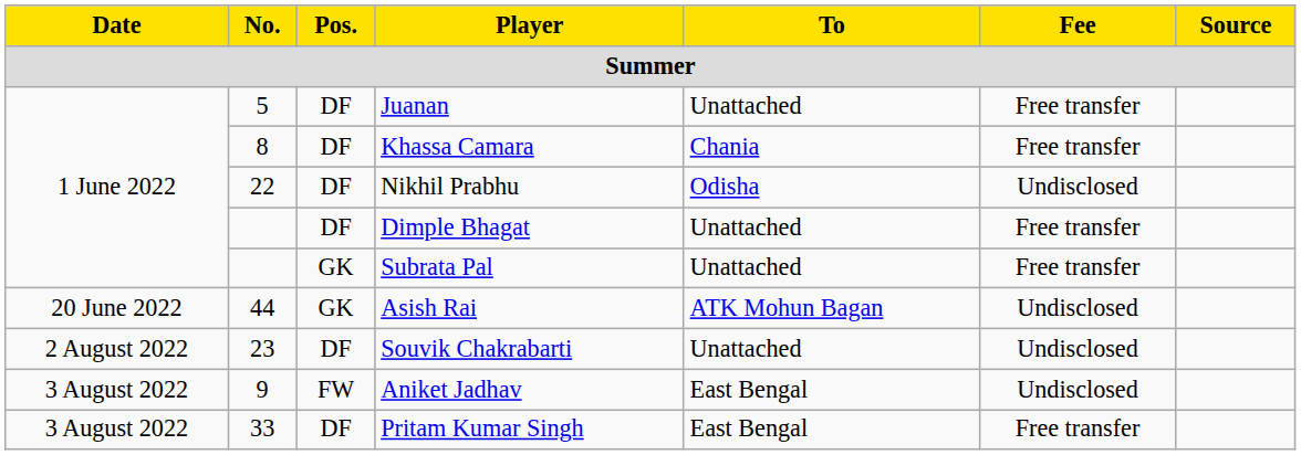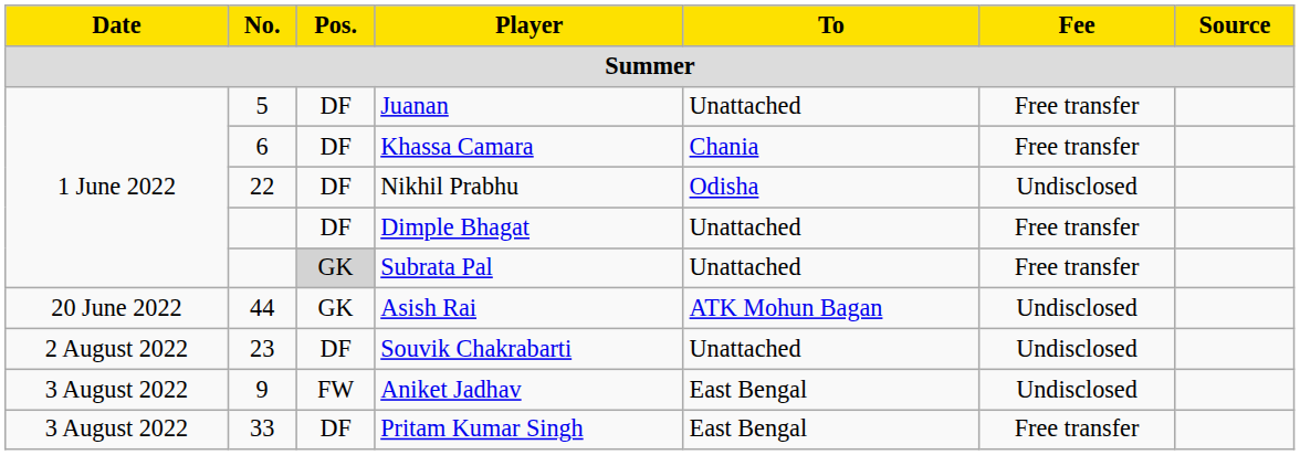 <table class="wikitable" style="text-align:center; font-size:90%; width:60%">
 <tr>
 <th style="background:#FDE100; color:#000000; text-align:center;">Date</th>
 <th style="background:#FDE100; color:#000000; text-align:center;">No.</th>
 <th style="background:#FDE100; color:#000000; text-align:center;">Pos.</th>
 <th style="background:#FDE100; color:#000000; text-align:center;">Player</th>
 <th style="background:#FDE100; color:#000000; text-align:center;">To</th>
 <th style="background:#FDE100; color:#000000; text-align:center;">Fee</th>
 <th style="background:#FDE100; color:#000000; text-align:center;">Source</th>
 </tr>
 <tr>
 <th colspan=8 style=background:#dcdcdc>Summer</th>
 </tr>
 <tr>
 <td rowspan="5">1 June 2022</td>
 <td>5</td>
 <td>DF</td>
 <td align="left"> <a href='#'>Juanan</a></td>
 <td align="left">Unattached</td>
 <td>Free transfer</td>
 <td></td>
 </tr>
 <tr>
-<td>8</td>
+<td>6</td>
 <td>DF</td>
 <td align="left"> <a href='#'>Khassa Camara</a></td>
 <td align="left"> <a href='#'>Chania</a></td>
 <td>Free transfer</td>
 <td></td>
 </tr>
 <tr>
 <td>22</td>
 <td>DF</td>
 <td align="left"> Nikhil Prabhu</td>
 <td align="left"> <a href='#'>Odisha</a></td>
 <td>Undisclosed</td>
 <td></td>
 </tr>
 <tr>
 <td></td>
 <td>DF</td>
 <td align="left"> <a href='#'>Dimple Bhagat</a></td>
 <td align="left">Unattached</td>
 <td>Free transfer</td>
 <td></td>
 </tr>
 <tr>
 <td></td>
-<td>GK</td>
+<td style="background: lightgrey;">GK</td>
 <td align="left"> <a href='#'>Subrata Pal</a></td>
 <td align="left">Unattached</td>
 <td>Free transfer</td>
 <td></td>
 </tr>
 <tr>
 <td>20 June 2022</td>
 <td>44</td>
 <td>GK</td>
 <td align="left"> <a href='#'>Asish Rai</a></td>
 <td align="left"> <a href='#'>ATK Mohun Bagan</a></td>
 <td>Undisclosed</td>
 <td></td>
 </tr>
 <tr>
 <td>2 August 2022</td>
 <td>23</td>
 <td>DF</td>
 <td align="left"> <a href='#'>Souvik Chakrabarti</a></td>
 <td align="left">Unattached</td>
 <td>Undisclosed</td>
 <td></td>
 </tr>
 <tr>
 <td>3 August 2022</td>
 <td>9</td>
 <td>FW</td>
 <td align="left"> <a href='#'>Aniket Jadhav</a></td>
 <td align="left"> East Bengal</td>
 <td>Undisclosed</td>
 <td></td>
 </tr>
 <tr>
 <td>3 August 2022</td>
 <td>33</td>
 <td>DF</td>
 <td align="left"> <a href='#'>Pritam Kumar Singh</a></td>
 <td align="left"> East Bengal</td>
 <td>Free transfer</td>
 <td></td>
 </tr>
 </table>
